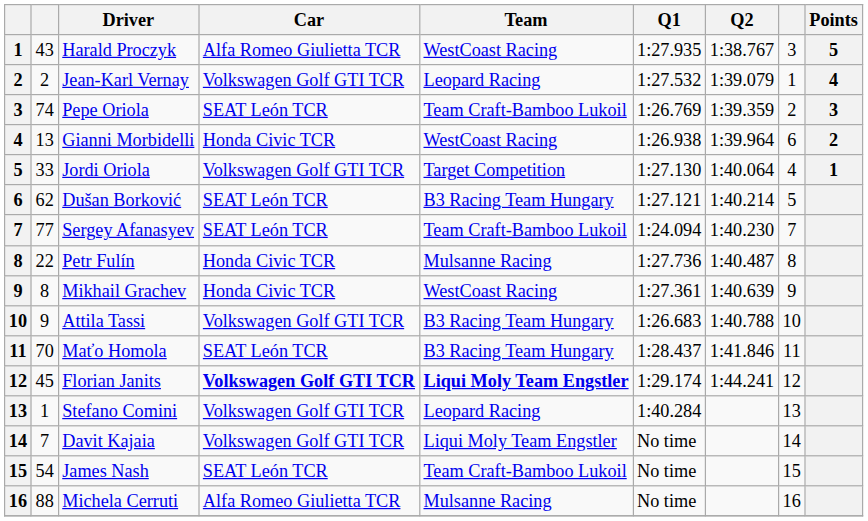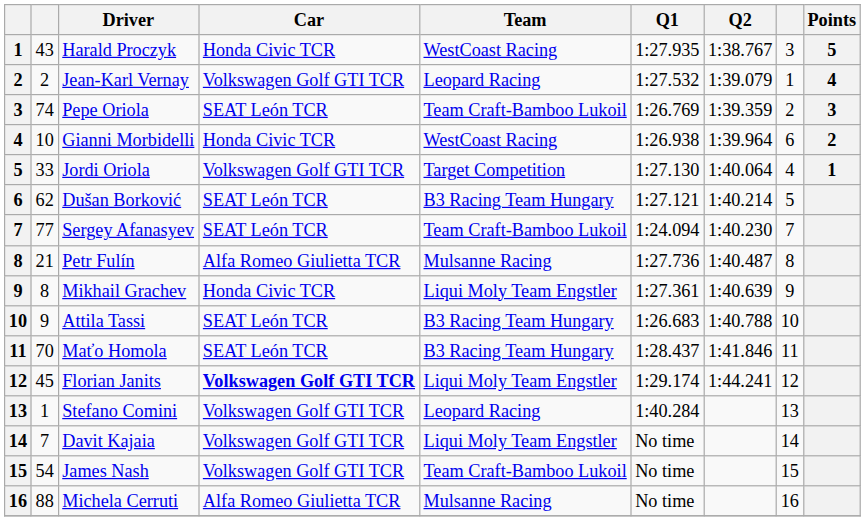 <table class="wikitable sortable" style="font-size:95%">
 <tr>
 <th></th>
 <th></th>
 <th>Driver</th>
 <th>Car</th>
 <th>Team</th>
 <th>Q1</th>
 <th>Q2</th>
 <th></th>
 <th>Points</th>
 </tr>
 <tr>
 <th>1</th>
 <td align=center>43</td>
 <td> <a href='#'>Harald Proczyk</a></td>
-<td><a href='#'>Alfa Romeo Giulietta TCR</a></td>
+<td><a href='#'>Honda Civic TCR</a></td>
 <td> <a href='#'>WestCoast Racing</a></td>
 <td>1:27.935</td>
 <td>1:38.767</td>
 <td align=center>3</td>
 <th>5</th>
 </tr>
 <tr>
 <th>2</th>
 <td align=center>2</td>
 <td> <a href='#'>Jean-Karl Vernay</a></td>
 <td><a href='#'>Volkswagen Golf GTI TCR</a></td>
 <td> <a href='#'>Leopard Racing</a></td>
 <td>1:27.532</td>
 <td>1:39.079</td>
 <td align=center>1</td>
 <th>4</th>
 </tr>
 <tr>
 <th>3</th>
 <td align=center>74</td>
 <td> <a href='#'>Pepe Oriola</a></td>
 <td><a href='#'>SEAT León TCR</a></td>
 <td> <a href='#'>Team Craft-Bamboo Lukoil</a></td>
 <td>1:26.769</td>
 <td>1:39.359</td>
 <td align=center>2</td>
 <th>3</th>
 </tr>
 <tr>
 <th>4</th>
-<td align=center>13</td>
+<td align=center>10</td>
 <td> <a href='#'>Gianni Morbidelli</a></td>
 <td><a href='#'>Honda Civic TCR</a></td>
 <td> <a href='#'>WestCoast Racing</a></td>
 <td>1:26.938</td>
 <td>1:39.964</td>
 <td align=center>6</td>
 <th>2</th>
 </tr>
 <tr>
 <th>5</th>
 <td align=center>33</td>
 <td> <a href='#'>Jordi Oriola</a></td>
 <td><a href='#'>Volkswagen Golf GTI TCR</a></td>
 <td> <a href='#'>Target Competition</a></td>
 <td>1:27.130</td>
 <td>1:40.064</td>
 <td align=center>4</td>
 <th>1</th>
 </tr>
 <tr>
 <th>6</th>
 <td align=center>62</td>
 <td> <a href='#'>Dušan Borković</a></td>
 <td><a href='#'>SEAT León TCR</a></td>
 <td> <a href='#'>B3 Racing Team Hungary</a></td>
 <td>1:27.121</td>
 <td>1:40.214</td>
 <td align=center>5</td>
 <th></th>
 </tr>
 <tr>
 <th>7</th>
 <td align=center>77</td>
 <td> <a href='#'>Sergey Afanasyev</a></td>
 <td><a href='#'>SEAT León TCR</a></td>
 <td> <a href='#'>Team Craft-Bamboo Lukoil</a></td>
 <td>1:24.094</td>
 <td>1:40.230</td>
 <td align=center>7</td>
 <th></th>
 </tr>
 <tr>
 <th>8</th>
-<td align=center>22</td>
+<td align=center>21</td>
 <td> <a href='#'>Petr Fulín</a></td>
-<td><a href='#'>Honda Civic TCR</a></td>
+<td><a href='#'>Alfa Romeo Giulietta TCR</a></td>
 <td> <a href='#'>Mulsanne Racing</a></td>
 <td>1:27.736</td>
 <td>1:40.487</td>
 <td align=center>8</td>
 <th></th>
 </tr>
 <tr>
 <th>9</th>
 <td align=center>8</td>
 <td> <a href='#'>Mikhail Grachev</a></td>
 <td><a href='#'>Honda Civic TCR</a></td>
-<td> <a href='#'>WestCoast Racing</a></td>
+<td> <a href='#'>Liqui Moly Team Engstler</a></td>
 <td>1:27.361</td>
 <td>1:40.639</td>
 <td align=center>9</td>
 <th></th>
 </tr>
 <tr>
 <th>10</th>
 <td align=center>9</td>
 <td> <a href='#'>Attila Tassi</a></td>
-<td><a href='#'>Volkswagen Golf GTI TCR</a></td>
+<td><a href='#'>SEAT León TCR</a></td>
 <td> <a href='#'>B3 Racing Team Hungary</a></td>
 <td>1:26.683</td>
 <td>1:40.788</td>
 <td align=center>10</td>
 <th></th>
 </tr>
 <tr>
 <th>11</th>
 <td align=center>70</td>
 <td> <a href='#'>Maťo Homola</a></td>
 <td><a href='#'>SEAT León TCR</a></td>
 <td> <a href='#'>B3 Racing Team Hungary</a></td>
 <td>1:28.437</td>
 <td>1:41.846</td>
 <td align=center>11</td>
 <th></th>
 </tr>
 <tr>
 <th>12</th>
 <td align=center>45</td>
 <td> <a href='#'>Florian Janits</a></td>
 <td><strong><a href='#'>Volkswagen Golf GTI TCR</a></strong></td>
-<td><strong> <a href='#'>Liqui Moly Team Engstler</a></strong></td>
+<td> <a href='#'>Liqui Moly Team Engstler</a></td>
 <td>1:29.174</td>
 <td>1:44.241</td>
 <td align=center>12</td>
 <th></th>
 </tr>
 <tr>
 <th>13</th>
 <td align=center>1</td>
 <td> <a href='#'>Stefano Comini</a></td>
 <td><a href='#'>Volkswagen Golf GTI TCR</a></td>
 <td> <a href='#'>Leopard Racing</a></td>
 <td>1:40.284</td>
 <td></td>
 <td align=center>13</td>
 <th></th>
 </tr>
 <tr>
 <th>14</th>
 <td align=center>7</td>
 <td> <a href='#'>Davit Kajaia</a></td>
 <td><a href='#'>Volkswagen Golf GTI TCR</a></td>
 <td> <a href='#'>Liqui Moly Team Engstler</a></td>
 <td>No time</td>
 <td></td>
 <td align=center>14</td>
 <th></th>
 </tr>
 <tr>
 <th>15</th>
 <td align=center>54</td>
 <td> <a href='#'>James Nash</a></td>
-<td><a href='#'>SEAT León TCR</a></td>
+<td><a href='#'>Volkswagen Golf GTI TCR</a></td>
 <td> <a href='#'>Team Craft-Bamboo Lukoil</a></td>
 <td>No time</td>
 <td></td>
 <td align=center>15</td>
 <th></th>
 </tr>
 <tr>
 <th>16</th>
 <td align=center>88</td>
 <td> <a href='#'>Michela Cerruti</a></td>
 <td><a href='#'>Alfa Romeo Giulietta TCR</a></td>
 <td> <a href='#'>Mulsanne Racing</a></td>
 <td>No time</td>
 <td></td>
 <td align=center>16</td>
 <th></th>
 </tr>
 <tr>
 </tr>
 </table>
